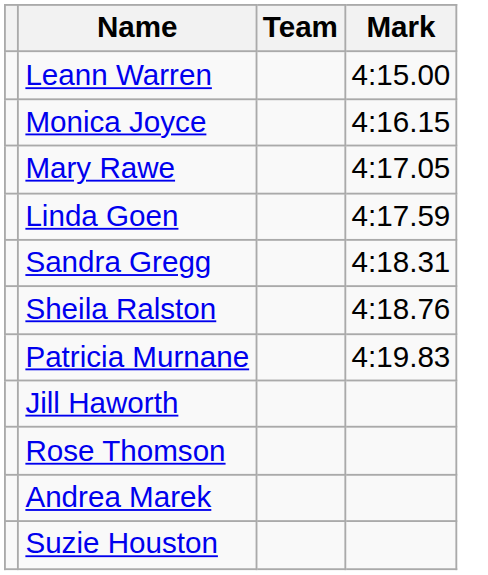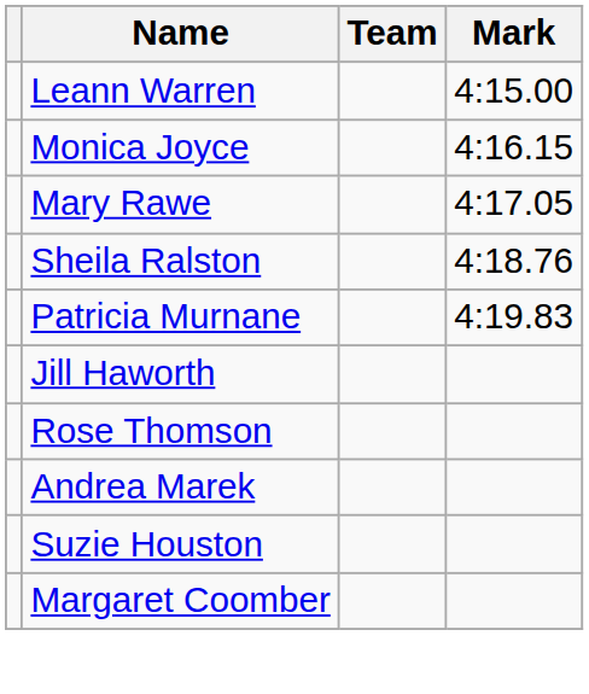 <table class=wikitable>
 <tr>
 <th></th>
 <th>Name</th>
 <th>Team</th>
 <th>Mark</th>
 </tr>
 <tr>
 <td></td>
 <td><a href='#'>Leann Warren</a></td>
 <td></td>
 <td>4:15.00</td>
 </tr>
 <tr>
 <td></td>
 <td><a href='#'>Monica Joyce</a></td>
 <td></td>
 <td>4:16.15</td>
 </tr>
 <tr>
 <td></td>
 <td><a href='#'>Mary Rawe</a></td>
 <td></td>
 <td>4:17.05</td>
-</tr>
-<tr>
-<td></td>
-<td><a href='#'>Linda Goen</a></td>
-<td></td>
-<td>4:17.59</td>
-</tr>
-<tr>
-<td></td>
-<td><a href='#'>Sandra Gregg</a></td>
-<td></td>
-<td>4:18.31</td>
 </tr>
 <tr>
 <td></td>
 <td><a href='#'>Sheila Ralston</a></td>
 <td></td>
 <td>4:18.76</td>
 </tr>
 <tr>
 <td></td>
 <td><a href='#'>Patricia Murnane</a></td>
 <td></td>
 <td>4:19.83</td>
 </tr>
 <tr>
 <td></td>
 <td><a href='#'>Jill Haworth</a></td>
 <td></td>
 <td></td>
 </tr>
 <tr>
 <td></td>
 <td><a href='#'>Rose Thomson</a></td>
 <td></td>
 <td></td>
 </tr>
 <tr>
 <td></td>
 <td><a href='#'>Andrea Marek</a></td>
 <td></td>
 <td></td>
 </tr>
 <tr>
 <td></td>
 <td><a href='#'>Suzie Houston</a></td>
 <td></td>
 <td></td>
 </tr>
+<tr>
+<td></td>
+<td><a href='#'>Margaret Coomber</a></td>
+<td></td>
+<td></td>
+</tr>
 </table>
